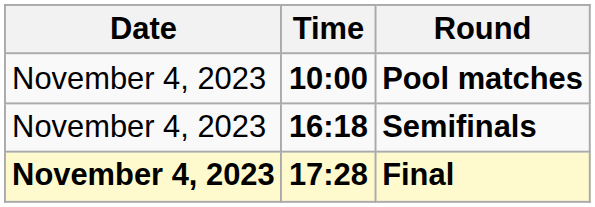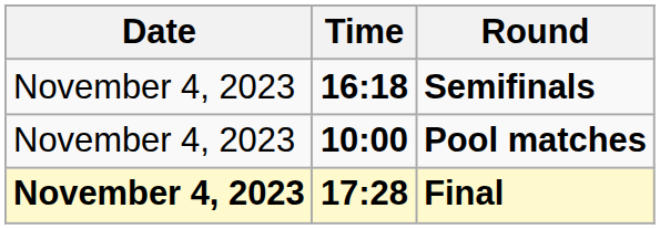 <table class="wikitable">
 <tr>
 <th>Date</th>
 <th>Time</th>
 <th>Round</th>
 </tr>
 <tr>
 <td>November 4, 2023</td>
-<td><strong>10:00</strong></td>
-<td><strong>Pool matches</strong></td>
+<td><strong>16:18</strong></td>
+<td><strong>Semifinals</strong></td>
 </tr>
 <tr>
 <td>November 4, 2023</td>
-<td><strong>16:18</strong></td>
-<td><strong>Semifinals</strong></td>
+<td><strong>10:00</strong></td>
+<td><strong>Pool matches</strong></td>
 </tr>
 <tr style=background:lemonchiffon>
 <td><strong>November 4, 2023</strong></td>
 <td><strong>17:28</strong></td>
 <td><strong>Final</strong></td>
 </tr>
 </table>
